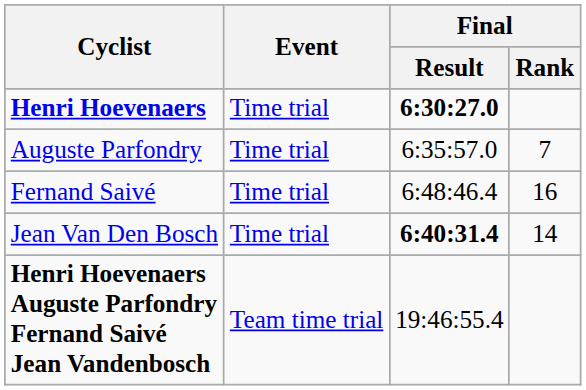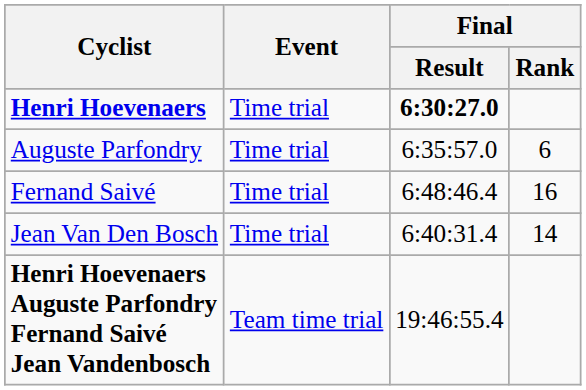 <table class=wikitable style="font-size:90%">
 <tr>
 <th rowspan=2>Cyclist</th>
 <th rowspan=2>Event</th>
 <th colspan=2>Final</th>
 </tr>
 <tr>
 <th>Result</th>
 <th>Rank</th>
 </tr>
 <tr>
 <td><strong><a href='#'>Henri Hoevenaers</a></strong></td>
 <td><a href='#'>Time trial</a></td>
 <td align=center><strong>6:30:27.0</strong></td>
 <td align=center></td>
 </tr>
 <tr>
 <td><a href='#'>Auguste Parfondry</a></td>
 <td><a href='#'>Time trial</a></td>
 <td align=center>6:35:57.0</td>
-<td align=center>7</td>
+<td align=center>6</td>
 </tr>
 <tr>
 <td><a href='#'>Fernand Saivé</a></td>
 <td><a href='#'>Time trial</a></td>
 <td align=center>6:48:46.4</td>
 <td align=center>16</td>
 </tr>
 <tr>
 <td><a href='#'>Jean Van Den Bosch</a></td>
 <td><a href='#'>Time trial</a></td>
-<td align=center><strong>6:40:31.4</strong></td>
+<td align=center>6:40:31.4</td>
 <td align=center>14</td>
 </tr>
 <tr>
 <td><strong>Henri Hoevenaers <br> Auguste Parfondry <br> Fernand Saivé <br> Jean Vandenbosch</strong></td>
 <td><a href='#'>Team time trial</a></td>
 <td align=center>19:46:55.4</td>
 <td align=center></td>
 </tr>
 </table>
